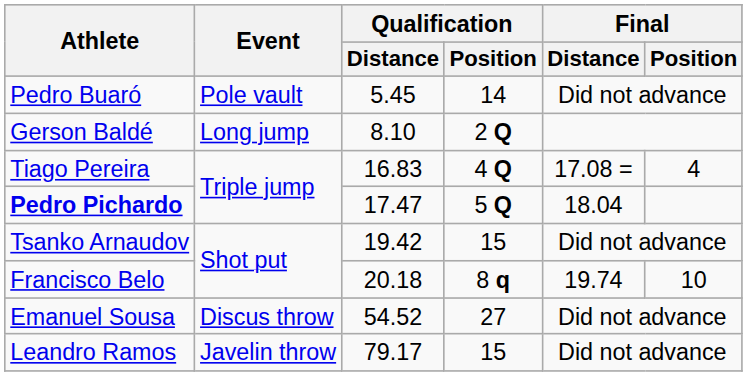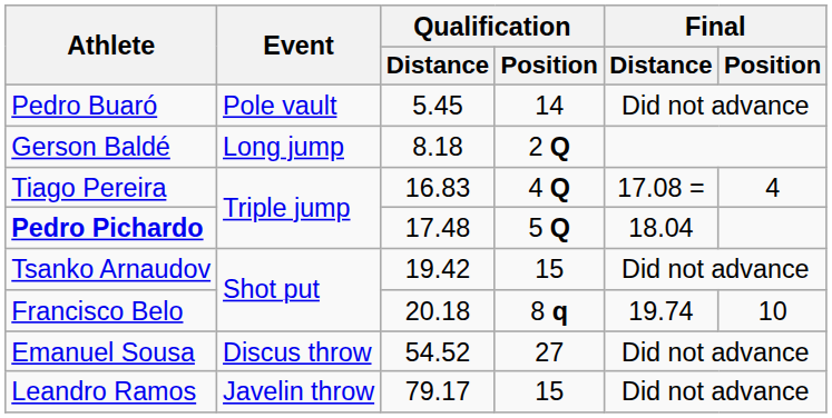 <table class=wikitable style=font-size:90%>
 <tr>
 <th rowspan=2>Athlete</th>
 <th rowspan=2>Event</th>
 <th colspan=2>Qualification</th>
 <th colspan=2>Final</th>
 </tr>
 <tr style=font-size:95%>
 <th>Distance</th>
 <th>Position</th>
 <th>Distance</th>
 <th>Position</th>
 </tr>
 <tr align=center>
 <td align=left><a href='#'>Pedro Buaró</a></td>
 <td align=left><a href='#'>Pole vault</a></td>
 <td>5.45</td>
 <td>14</td>
 <td colspan=2>Did not advance</td>
 </tr>
 <tr align=center>
 <td align=left><a href='#'>Gerson Baldé</a></td>
 <td align=left><a href='#'>Long jump</a></td>
-<td>8.10</td>
+<td>8.18</td>
 <td>2 <strong>Q</strong></td>
 <td colspan=2></td>
 </tr>
 <tr align=center>
 <td align=left><a href='#'>Tiago Pereira</a></td>
 <td align=left rowspan=2><a href='#'>Triple jump</a></td>
 <td>16.83</td>
 <td>4 <strong>Q</strong></td>
 <td>17.08 =</td>
 <td>4</td>
 </tr>
 <tr align=center>
 <td align=left><strong><a href='#'>Pedro Pichardo</a></strong></td>
-<td>17.47</td>
+<td>17.48</td>
 <td>5 <strong>Q</strong></td>
 <td>18.04 </td>
 <td></td>
 </tr>
 <tr align=center>
 <td align=left><a href='#'>Tsanko Arnaudov</a></td>
 <td align=left rowspan=2><a href='#'>Shot put</a></td>
 <td>19.42</td>
 <td>15</td>
 <td colspan=2>Did not advance</td>
 </tr>
 <tr align=center>
 <td align=left><a href='#'>Francisco Belo</a></td>
 <td>20.18</td>
 <td>8 <strong>q</strong></td>
 <td>19.74</td>
 <td>10</td>
 </tr>
 <tr align=center>
 <td align=left><a href='#'>Emanuel Sousa</a></td>
 <td align=left><a href='#'>Discus throw</a></td>
 <td>54.52</td>
 <td>27</td>
 <td colspan=2>Did not advance</td>
 </tr>
 <tr align=center>
 <td align=left><a href='#'>Leandro Ramos</a></td>
 <td align=left><a href='#'>Javelin throw</a></td>
 <td>79.17</td>
 <td>15</td>
 <td colspan=2>Did not advance</td>
 </tr>
 </table>
